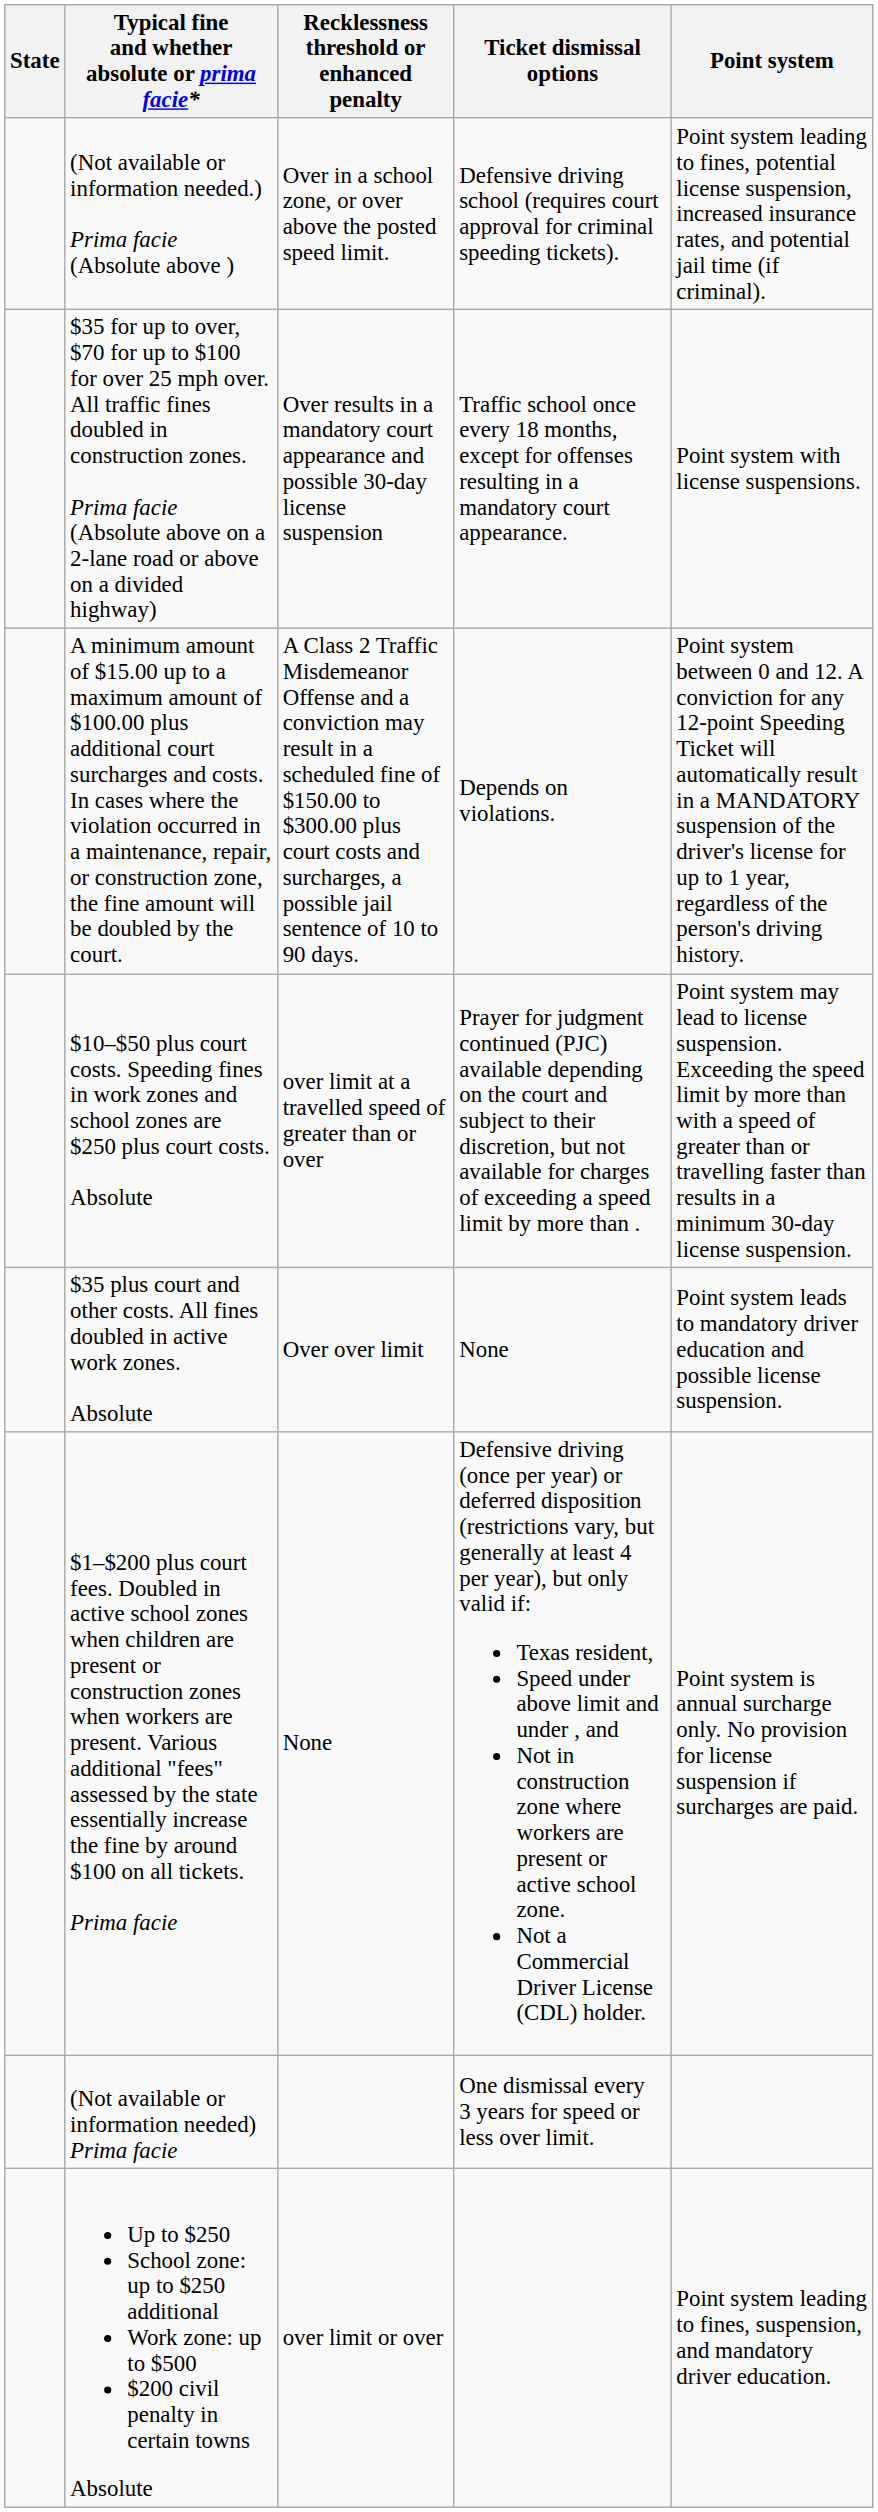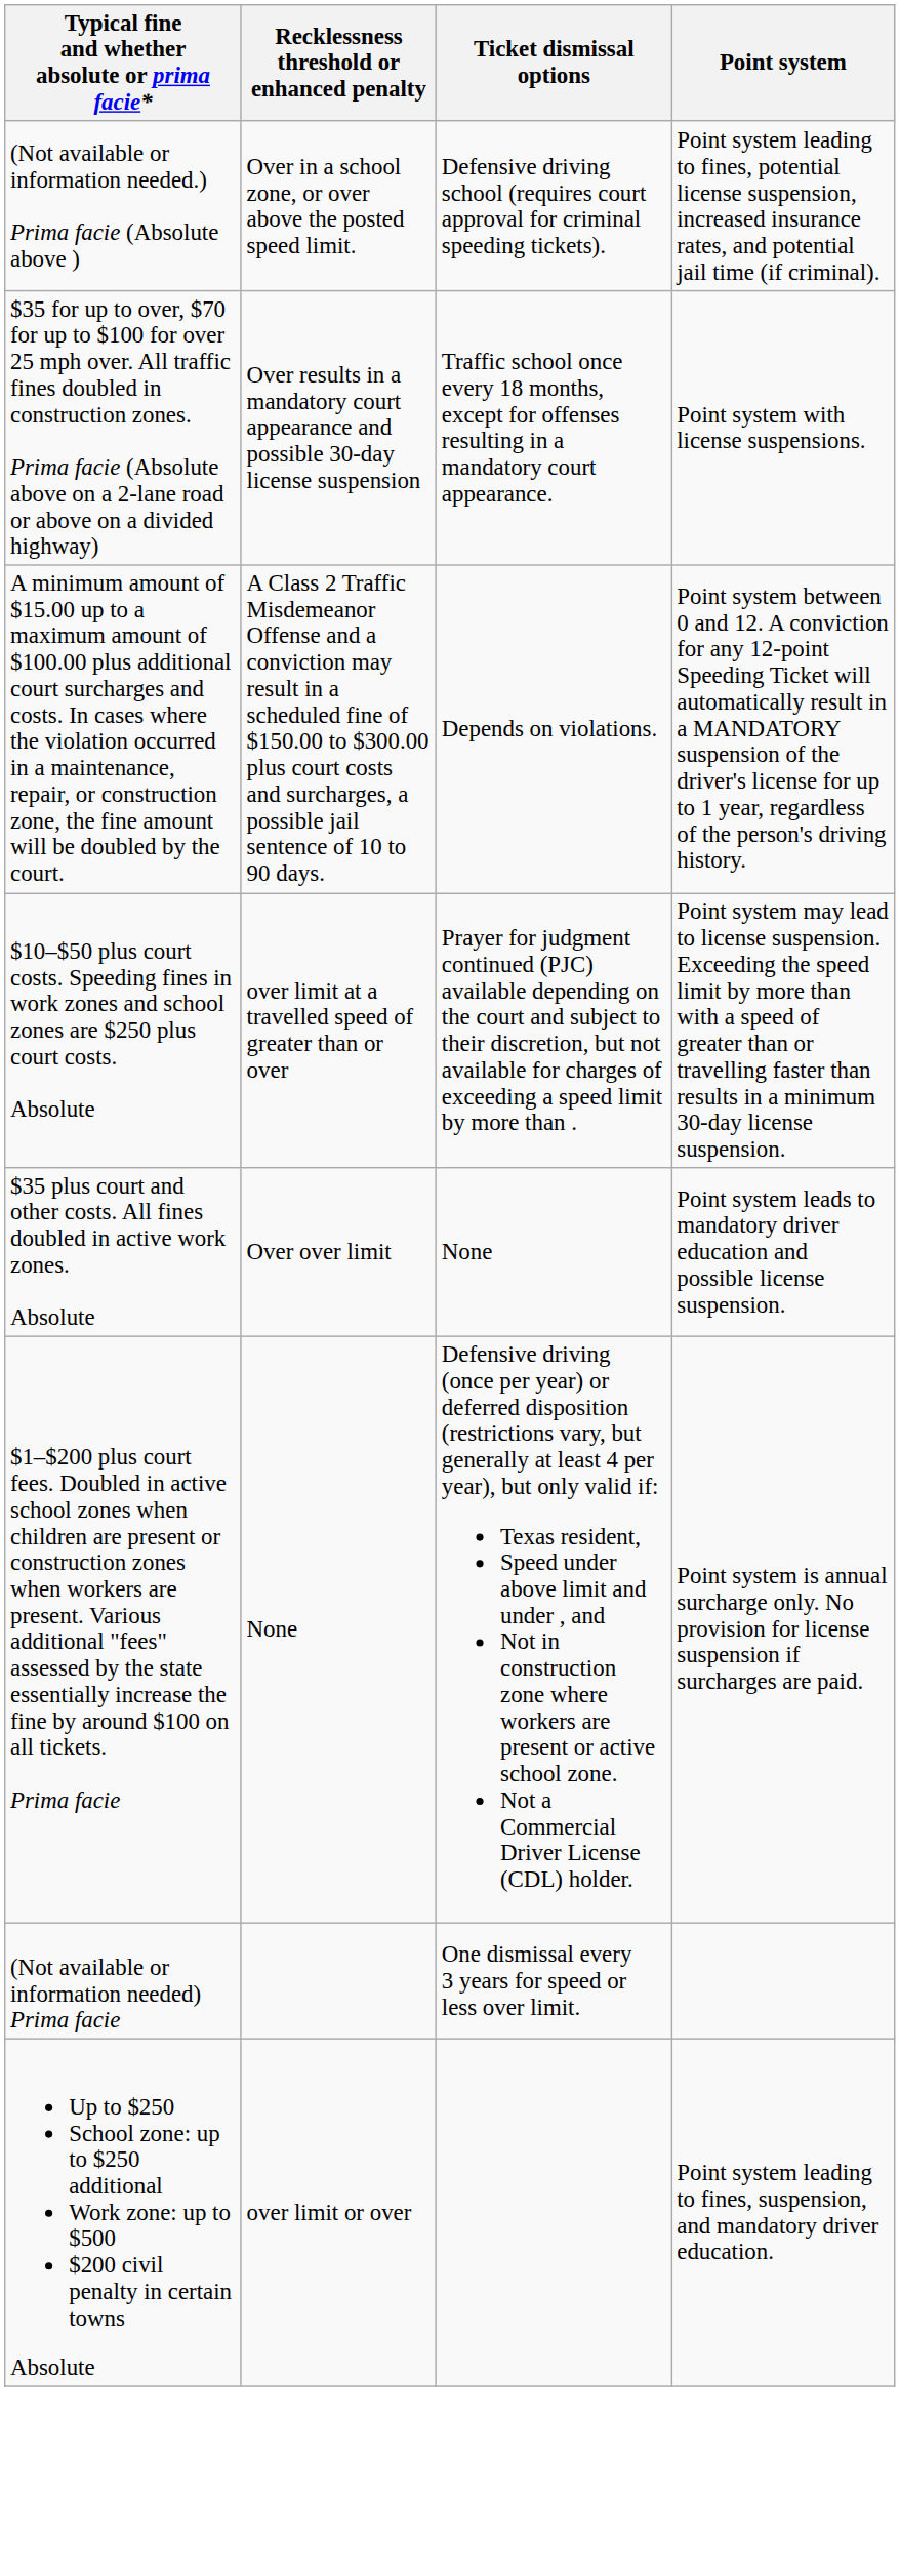 <table class="wikitable">
 <tr>
-<th>State</th>
 <th>Typical fine<br>and whether<br>absolute or <em><a href='#'>prima facie</a>*</em></th>
 <th>Recklessness threshold or enhanced penalty</th>
 <th>Ticket dismissal options</th>
 <th>Point system</th>
 </tr>
 <tr>
-<td></td>
 <td>(Not available or information needed.)<br><br><em>Prima facie</em> (Absolute above )</td>
 <td>Over  in a school zone, or over  above the posted speed limit.</td>
 <td>Defensive driving school (requires court approval for criminal speeding tickets).</td>
 <td>Point system leading to fines, potential license suspension, increased insurance rates, and potential jail time (if criminal).</td>
 </tr>
 <tr>
-<td></td>
 <td>$35 for up to  over, $70 for up to  $100 for over 25 mph over. All traffic fines doubled in construction zones.<br><br><em>Prima facie</em> (Absolute above  on a 2-lane road or above  on a divided highway)</td>
 <td>Over  results in a mandatory court appearance and possible 30-day license suspension</td>
 <td>Traffic school once every 18 months, except for offenses resulting in a mandatory court appearance.</td>
 <td>Point system with license suspensions.</td>
 </tr>
 <tr>
-<td></td>
 <td>A minimum amount of $15.00 up to a maximum amount of $100.00 plus additional court surcharges and costs. In cases where the violation occurred in a maintenance, repair, or construction zone, the fine amount will be doubled by the court.</td>
 <td>A Class 2 Traffic Misdemeanor Offense and a conviction may result in a scheduled fine of $150.00 to $300.00 plus court costs and surcharges, a possible jail sentence of 10 to 90 days.</td>
 <td>Depends on violations.</td>
 <td>Point system between 0 and 12. A conviction for any 12-point Speeding Ticket will automatically result in a MANDATORY suspension of the driver's license for up to 1 year, regardless of the person's driving history.</td>
 </tr>
 <tr>
-<td></td>
 <td>$10–$50 plus court costs. Speeding fines in work zones and school zones are $250 plus court costs.<br><br>Absolute</td>
 <td> over limit at a travelled speed of greater than  or over </td>
 <td>Prayer for judgment continued (PJC) available depending on the court and subject to their discretion, but not available for charges of exceeding a speed limit by more than .</td>
 <td>Point system may lead to license suspension. Exceeding the speed limit by more than  with a speed of greater than  or travelling faster than  results in a minimum 30-day license suspension.</td>
 </tr>
 <tr>
-<td></td>
 <td>$35 plus court and other costs. All fines doubled in active work zones.<br><br>Absolute</td>
 <td>Over  over limit</td>
 <td>None</td>
 <td>Point system leads to mandatory driver education and possible license suspension.</td>
 </tr>
 <tr>
-<td></td>
 <td>$1–$200 plus court fees. Doubled in active school zones when children are present or construction zones when workers are present. Various additional "fees" assessed by the state essentially increase the fine by around $100 on all tickets.<br><br><em>Prima facie</em></td>
 <td>None</td>
 <td>Defensive driving (once per year) or deferred disposition (restrictions vary, but generally at least 4 per year), but only valid if:<br><ul><li>Texas resident,</li><li>Speed under  above limit and under , and</li><li>Not in construction zone where workers are present or active school zone.</li><li>Not a Commercial Driver License (CDL) holder.</li></ul></td>
 <td>Point system is annual surcharge only. No provision for license suspension if surcharges are paid.</td>
 </tr>
 <tr>
-<td></td>
 <td><br>(Not available or information needed)<br><em>Prima facie</em></td>
 <td></td>
 <td>One dismissal every 3 years for speed  or less over limit.</td>
 <td></td>
 </tr>
 <tr>
-<td></td>
 <td><br><ul><li>Up to $250</li><li>School zone: up to $250 additional</li><li>Work zone: up to $500</li><li>$200 civil penalty in certain towns</li></ul>Absolute</td>
 <td> over limit or over </td>
 <td></td>
 <td>Point system leading to fines, suspension, and mandatory driver education.</td>
 </tr>
 </table>
